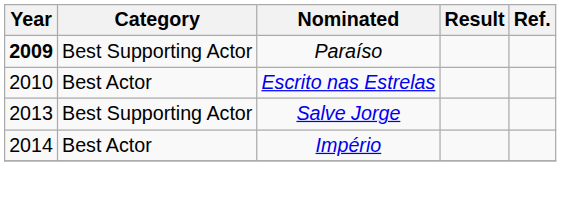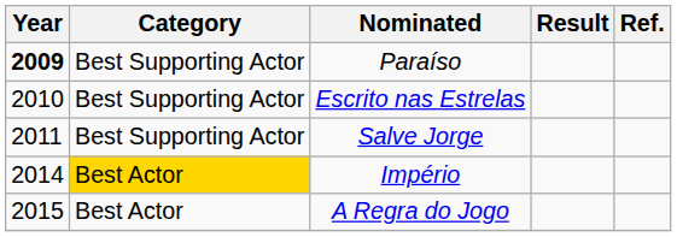 <table class="wikitable">
 <tr>
 <th>Year</th>
 <th>Category</th>
 <th>Nominated</th>
 <th>Result</th>
 <th>Ref.</th>
 </tr>
 <tr>
 <td><strong>2009</strong></td>
 <td>Best Supporting Actor</td>
 <td style="text-align:center;"><em>Paraíso</em></td>
 <td></td>
 <td></td>
 </tr>
 <tr>
 <td>2010</td>
-<td>Best Actor</td>
+<td>Best Supporting Actor</td>
 <td style="text-align:center;"><em><a href='#'>Escrito nas Estrelas</a></em></td>
 <td></td>
 <td></td>
 </tr>
 <tr>
-<td>2013</td>
+<td>2011</td>
 <td>Best Supporting Actor</td>
 <td style="text-align:center;"><em><a href='#'>Salve Jorge</a></em></td>
 <td></td>
 <td></td>
 </tr>
 <tr>
 <td>2014</td>
+<td style="background: gold;">Best Actor</td>
+<td style="text-align:center;"><em><a href='#'>Império</a></em></td>
+<td></td>
+<td></td>
+</tr>
+<tr>
+<td>2015</td>
 <td>Best Actor</td>
-<td style="text-align:center;"><em><a href='#'>Império</a></em></td>
+<td style="text-align:center;"><em><a href='#'>A Regra do Jogo</a></em></td>
 <td></td>
 <td></td>
 </tr>
 <tr>
 </tr>
 </table>
